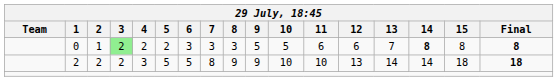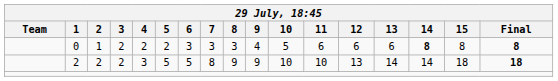 <table class=wikitable style="text-align:center; width: 55%">
 <tr>
 <th colspan=17><em>29 July, 18:45</em></th>
 </tr>
 <tr>
 <th>Team</th>
 <th>1</th>
 <th>2</th>
 <th>3</th>
 <th>4</th>
 <th>5</th>
 <th>6</th>
 <th>7</th>
 <th>8</th>
 <th>9</th>
 <th>10</th>
 <th>11</th>
 <th>12</th>
 <th>13</th>
 <th>14</th>
 <th>15</th>
 <th>Final</th>
 </tr>
 <tr>
 <td align=left></td>
 <td>0</td>
 <td>1</td>
-<td style="background: lightgreen;">2</td>
+<td>2</td>
 <td>2</td>
 <td>2</td>
 <td>3</td>
 <td>3</td>
 <td>3</td>
-<td>5</td>
+<td>4</td>
 <td>5</td>
 <td>6</td>
 <td>6</td>
-<td>7</td>
+<td>6</td>
 <td><strong>8</strong></td>
 <td>8</td>
 <td><strong>8</strong></td>
 </tr>
 <tr>
 <td align=left><strong></strong></td>
 <td>2</td>
 <td>2</td>
 <td>2</td>
 <td>3</td>
 <td>5</td>
 <td>5</td>
 <td>8</td>
 <td>9</td>
 <td>9</td>
 <td>10</td>
 <td>10</td>
 <td>13</td>
 <td>14</td>
 <td>14</td>
 <td>18</td>
 <td><strong>18</strong></td>
 </tr>
 <tr>
 <td colspan=17></td>
 </tr>
 </table>
